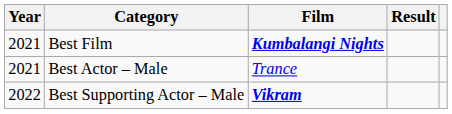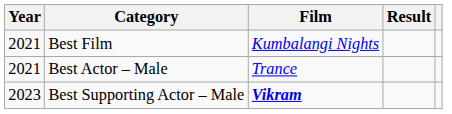 <table class="wikitable sortable plainrowheaders">
 <tr>
 <th scope="col">Year</th>
 <th scope="col">Category</th>
 <th scope="col">Film</th>
 <th scope="col">Result</th>
 <th scope="col" class="unsortable"></th>
 </tr>
 <tr>
 <td>2021</td>
 <td>Best Film</td>
-<td><strong><em><a href='#'>Kumbalangi Nights</a></em></strong></td>
+<td><em><a href='#'>Kumbalangi Nights</a></em></td>
 <td></td>
 <td></td>
 </tr>
 <tr>
 <td>2021</td>
 <td>Best Actor – Male</td>
 <td><em><a href='#'>Trance</a></em></td>
 <td></td>
 <td></td>
 </tr>
 <tr>
-<td>2022</td>
+<td>2023</td>
 <td>Best Supporting Actor – Male</td>
 <td><strong><em><a href='#'>Vikram</a></em></strong></td>
 <td></td>
 <td></td>
 </tr>
 </table>
